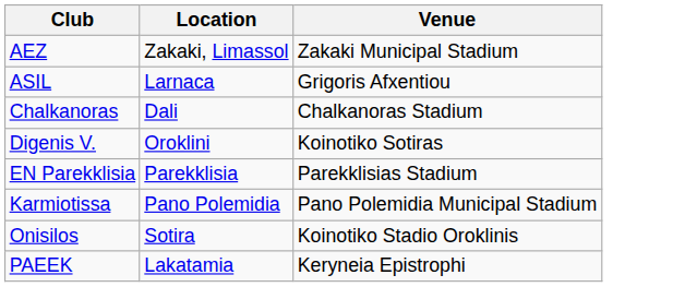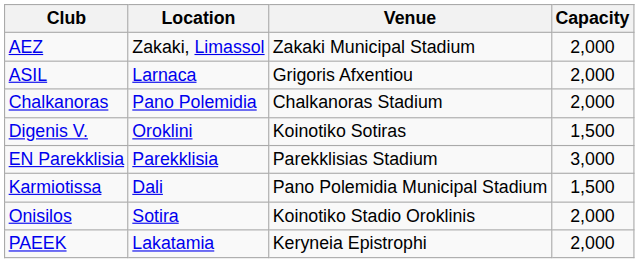 <table class="wikitable sortable">
 <tr>
 <th>Club</th>
 <th>Location</th>
 <th>Venue</th>
+<th>Capacity</th>
 </tr>
 <tr>
 <td><a href='#'>AEZ</a></td>
 <td>Zakaki, <a href='#'>Limassol</a></td>
 <td>Zakaki Municipal Stadium</td>
+<td align="center">2,000</td>
 </tr>
 <tr>
 <td><a href='#'>ASIL</a></td>
 <td><a href='#'>Larnaca</a></td>
 <td>Grigoris Afxentiou</td>
+<td align="center">2,000</td>
 </tr>
 <tr>
 <td><a href='#'>Chalkanoras</a></td>
-<td><a href='#'>Dali</a></td>
+<td><a href='#'>Pano Polemidia</a></td>
 <td>Chalkanoras Stadium</td>
+<td align="center">2,000</td>
 </tr>
 <tr>
 <td><a href='#'>Digenis V.</a></td>
 <td><a href='#'>Oroklini</a></td>
 <td>Koinotiko Sotiras</td>
+<td align="center">1,500</td>
 </tr>
 <tr>
 <td><a href='#'>EN Parekklisia</a></td>
 <td><a href='#'>Parekklisia</a></td>
 <td>Parekklisias Stadium</td>
+<td align="center">3,000</td>
 </tr>
 <tr>
 <td><a href='#'>Karmiotissa</a></td>
-<td><a href='#'>Pano Polemidia</a></td>
+<td><a href='#'>Dali</a></td>
 <td>Pano Polemidia Municipal Stadium</td>
+<td align="center">1,500</td>
 </tr>
 <tr>
 <td><a href='#'>Onisilos</a></td>
 <td><a href='#'>Sotira</a></td>
 <td>Koinotiko Stadio Oroklinis</td>
+<td align="center">2,000</td>
 </tr>
 <tr>
 <td><a href='#'>PAEEK</a></td>
 <td><a href='#'>Lakatamia</a></td>
 <td>Keryneia Epistrophi</td>
+<td align="center">2,000</td>
 </tr>
 </table>
